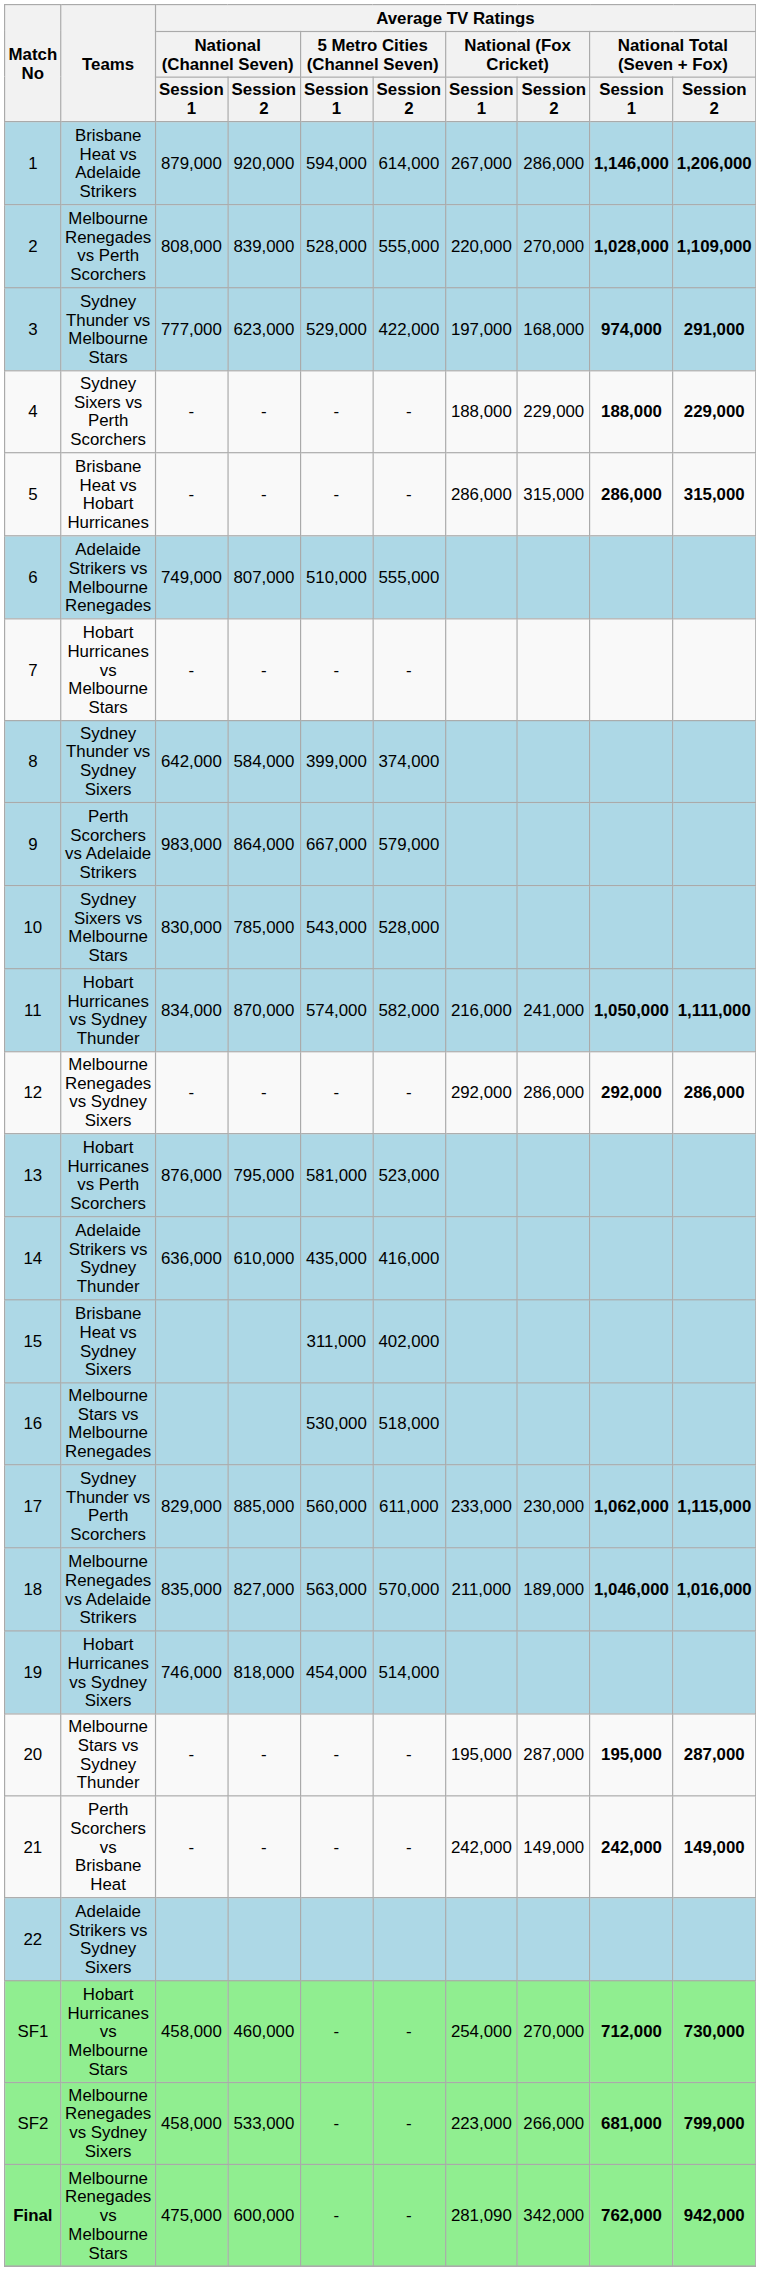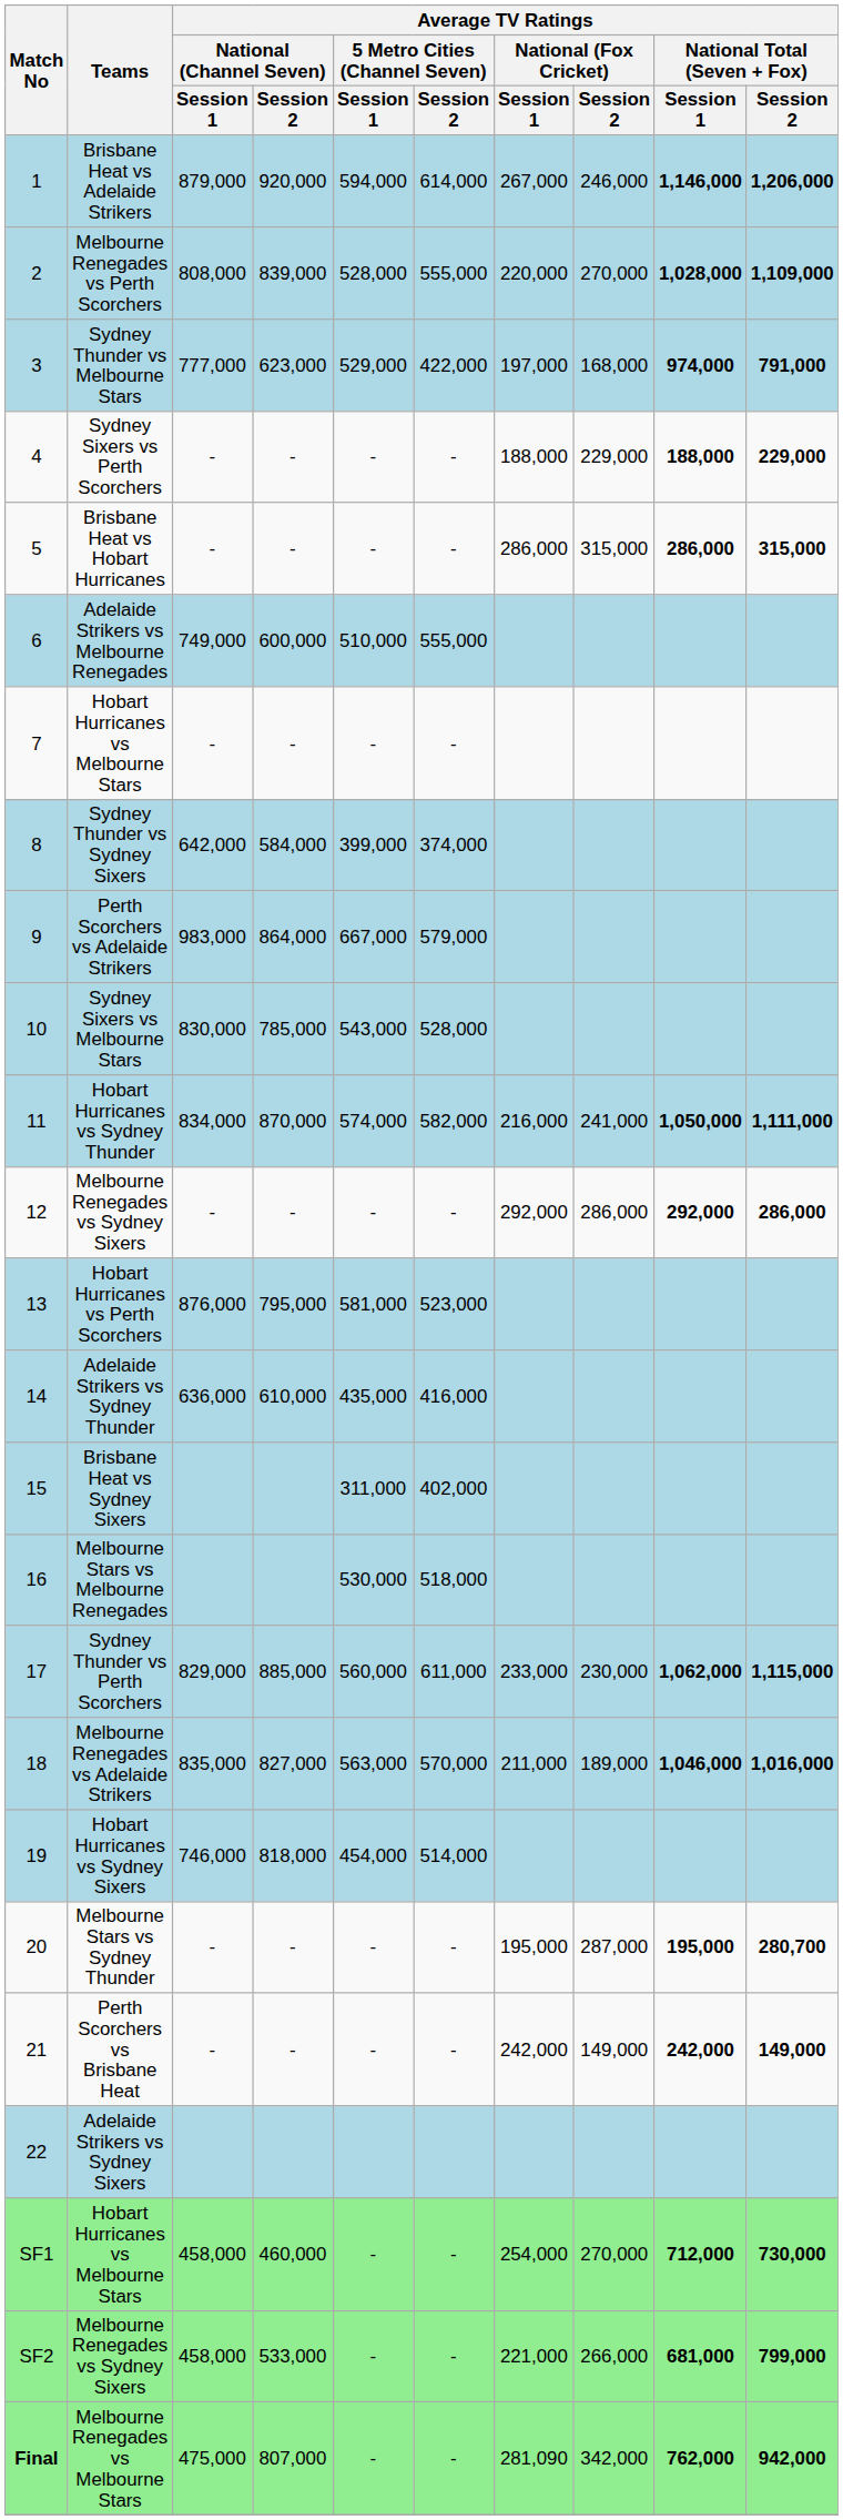 <table class="wikitable sortable" style="text-align: center; font-size:90%; width:90%">
 <tr>
 <th rowspan=3>Match No</th>
 <th rowspan=3>Teams</th>
 <th colspan=8>Average TV Ratings</th>
 </tr>
 <tr>
 <th colspan=2>National (Channel Seven)</th>
 <th colspan=2>5 Metro Cities (Channel Seven)</th>
 <th colspan=2>National (Fox Cricket)</th>
 <th colspan=2>National Total (Seven + Fox)</th>
 </tr>
 <tr>
 <th style="width: auto;">Session 1</th>
 <th style="width: auto;">Session 2</th>
 <th style="width: auto;">Session 1</th>
 <th style="width: auto;">Session 2</th>
 <th style="width: auto;">Session 1</th>
 <th style="width: auto;">Session 2</th>
 <th style="width: auto;">Session 1</th>
 <th style="width: auto;">Session 2</th>
 </tr>
 <tr style="background:lightblue;">
 <td>1</td>
 <td>Brisbane Heat vs Adelaide Strikers</td>
 <td>879,000</td>
 <td>920,000</td>
 <td>594,000</td>
 <td>614,000</td>
 <td>267,000</td>
-<td>286,000</td>
+<td>246,000</td>
 <td><strong>1,146,000</strong></td>
 <td><strong>1,206,000</strong></td>
 </tr>
 <tr style="background:lightblue;">
 <td>2</td>
 <td>Melbourne Renegades vs Perth Scorchers</td>
 <td>808,000</td>
 <td>839,000</td>
 <td>528,000</td>
 <td>555,000</td>
 <td>220,000</td>
 <td>270,000</td>
 <td><strong>1,028,000</strong></td>
 <td><strong>1,109,000</strong></td>
 </tr>
 <tr style="background:lightblue;">
 <td>3</td>
 <td>Sydney Thunder vs Melbourne Stars</td>
 <td>777,000</td>
 <td>623,000</td>
 <td>529,000</td>
 <td>422,000</td>
 <td>197,000</td>
 <td>168,000</td>
 <td><strong>974,000</strong></td>
-<td><strong>291,000</strong></td>
+<td><strong>791,000</strong></td>
 </tr>
 <tr>
 <td>4</td>
 <td>Sydney Sixers vs Perth Scorchers</td>
 <td>-</td>
 <td>-</td>
 <td>-</td>
 <td>-</td>
 <td>188,000</td>
 <td>229,000</td>
 <td><strong>188,000</strong></td>
 <td><strong>229,000</strong></td>
 </tr>
 <tr>
 <td>5</td>
 <td>Brisbane Heat vs Hobart Hurricanes</td>
 <td>-</td>
 <td>-</td>
 <td>-</td>
 <td>-</td>
 <td>286,000</td>
 <td>315,000</td>
 <td><strong>286,000</strong></td>
 <td><strong>315,000</strong></td>
 </tr>
 <tr style="background:lightblue;">
 <td>6</td>
 <td>Adelaide Strikers vs Melbourne Renegades</td>
 <td>749,000</td>
-<td>807,000</td>
+<td>600,000</td>
 <td>510,000</td>
 <td>555,000</td>
 <td></td>
 <td></td>
 <td></td>
 <td></td>
 </tr>
 <tr>
 <td>7</td>
 <td>Hobart Hurricanes vs Melbourne Stars</td>
 <td>-</td>
 <td>-</td>
 <td>-</td>
 <td>-</td>
 <td></td>
 <td></td>
 <td></td>
 <td></td>
 </tr>
 <tr style="background:lightblue;">
 <td>8</td>
 <td>Sydney Thunder vs Sydney Sixers</td>
 <td>642,000</td>
 <td>584,000</td>
 <td>399,000</td>
 <td>374,000</td>
 <td></td>
 <td></td>
 <td></td>
 <td></td>
 </tr>
 <tr style="background:lightblue;">
 <td>9</td>
 <td>Perth Scorchers vs Adelaide Strikers</td>
 <td>983,000</td>
 <td>864,000</td>
 <td>667,000</td>
 <td>579,000</td>
 <td></td>
 <td></td>
 <td></td>
 <td></td>
 </tr>
 <tr style="background:lightblue;">
 <td>10</td>
 <td>Sydney Sixers vs Melbourne Stars</td>
 <td>830,000</td>
 <td>785,000</td>
 <td>543,000</td>
 <td>528,000</td>
 <td></td>
 <td></td>
 <td></td>
 <td></td>
 </tr>
 <tr style="background:lightblue;">
 <td>11</td>
 <td>Hobart Hurricanes vs Sydney Thunder</td>
 <td>834,000</td>
 <td>870,000</td>
 <td>574,000</td>
 <td>582,000</td>
 <td>216,000</td>
 <td>241,000</td>
 <td><strong>1,050,000</strong></td>
 <td><strong>1,111,000</strong></td>
 </tr>
 <tr>
 <td>12</td>
 <td>Melbourne Renegades vs Sydney Sixers</td>
 <td>-</td>
 <td>-</td>
 <td>-</td>
 <td>-</td>
 <td>292,000</td>
 <td>286,000</td>
 <td><strong>292,000</strong></td>
 <td><strong>286,000</strong></td>
 </tr>
 <tr style="background:lightblue;">
 <td>13</td>
 <td>Hobart Hurricanes vs Perth Scorchers</td>
 <td>876,000</td>
 <td>795,000</td>
 <td>581,000</td>
 <td>523,000</td>
 <td></td>
 <td></td>
 <td></td>
 <td></td>
 </tr>
 <tr style="background:lightblue;">
 <td>14</td>
 <td>Adelaide Strikers vs Sydney Thunder</td>
 <td>636,000</td>
 <td>610,000</td>
 <td>435,000</td>
 <td>416,000</td>
 <td></td>
 <td></td>
 <td></td>
 <td></td>
 </tr>
 <tr style="background:lightblue;">
 <td>15</td>
 <td>Brisbane Heat vs Sydney Sixers</td>
 <td></td>
 <td></td>
 <td>311,000</td>
 <td>402,000</td>
 <td></td>
 <td></td>
 <td></td>
 <td></td>
 </tr>
 <tr style="background:lightblue;">
 <td>16</td>
 <td>Melbourne Stars vs Melbourne Renegades</td>
 <td></td>
 <td></td>
 <td>530,000</td>
 <td>518,000</td>
 <td></td>
 <td></td>
 <td></td>
 <td></td>
 </tr>
 <tr style="background:lightblue;">
 <td>17</td>
 <td>Sydney Thunder vs Perth Scorchers</td>
 <td>829,000</td>
 <td>885,000</td>
 <td>560,000</td>
 <td>611,000</td>
 <td>233,000</td>
 <td>230,000</td>
 <td><strong>1,062,000</strong></td>
 <td><strong>1,115,000</strong></td>
 </tr>
 <tr style="background:lightblue;">
 <td>18</td>
 <td>Melbourne Renegades vs Adelaide Strikers</td>
 <td>835,000</td>
 <td>827,000</td>
 <td>563,000</td>
 <td>570,000</td>
 <td>211,000</td>
 <td>189,000</td>
 <td><strong>1,046,000</strong></td>
 <td><strong>1,016,000</strong></td>
 </tr>
 <tr style="background:lightblue;">
 <td>19</td>
 <td>Hobart Hurricanes vs Sydney Sixers</td>
 <td>746,000</td>
 <td>818,000</td>
 <td>454,000</td>
 <td>514,000</td>
 <td></td>
 <td></td>
 <td></td>
 <td></td>
 </tr>
 <tr>
 <td>20</td>
 <td>Melbourne Stars vs Sydney Thunder</td>
 <td>-</td>
 <td>-</td>
 <td>-</td>
 <td>-</td>
 <td>195,000</td>
 <td>287,000</td>
 <td><strong>195,000</strong></td>
-<td><strong>287,000</strong></td>
+<td><strong>280,700</strong></td>
 </tr>
 <tr>
 <td>21</td>
 <td>Perth Scorchers vs Brisbane Heat</td>
 <td>-</td>
 <td>-</td>
 <td>-</td>
 <td>-</td>
 <td>242,000</td>
 <td>149,000</td>
 <td><strong>242,000</strong></td>
 <td><strong>149,000</strong></td>
 </tr>
 <tr style="background:lightblue;">
 <td>22</td>
 <td>Adelaide Strikers vs Sydney Sixers</td>
 <td></td>
 <td></td>
 <td></td>
 <td></td>
 <td></td>
 <td></td>
 <td></td>
 <td></td>
 </tr>
 <tr style="background:lightgreen;">
 <td>SF1</td>
 <td>Hobart Hurricanes vs Melbourne Stars</td>
 <td>458,000</td>
 <td>460,000</td>
 <td>-</td>
 <td>-</td>
 <td>254,000</td>
 <td>270,000</td>
 <td><strong>712,000</strong></td>
 <td><strong>730,000</strong></td>
 </tr>
 <tr style="background:lightgreen;">
 <td>SF2</td>
 <td>Melbourne Renegades vs Sydney Sixers</td>
 <td>458,000</td>
 <td>533,000</td>
 <td>-</td>
 <td>-</td>
-<td>223,000</td>
+<td>221,000</td>
 <td>266,000</td>
 <td><strong>681,000</strong></td>
 <td><strong>799,000</strong></td>
 </tr>
 <tr style="background:lightgreen;">
 <td><strong>Final</strong></td>
 <td>Melbourne Renegades vs Melbourne Stars</td>
 <td>475,000</td>
-<td>600,000</td>
+<td>807,000</td>
 <td>-</td>
 <td>-</td>
 <td>281,090</td>
 <td>342,000</td>
 <td><strong>762,000</strong></td>
 <td><strong>942,000</strong></td>
 </tr>
 <tr>
 </tr>
 </table>
